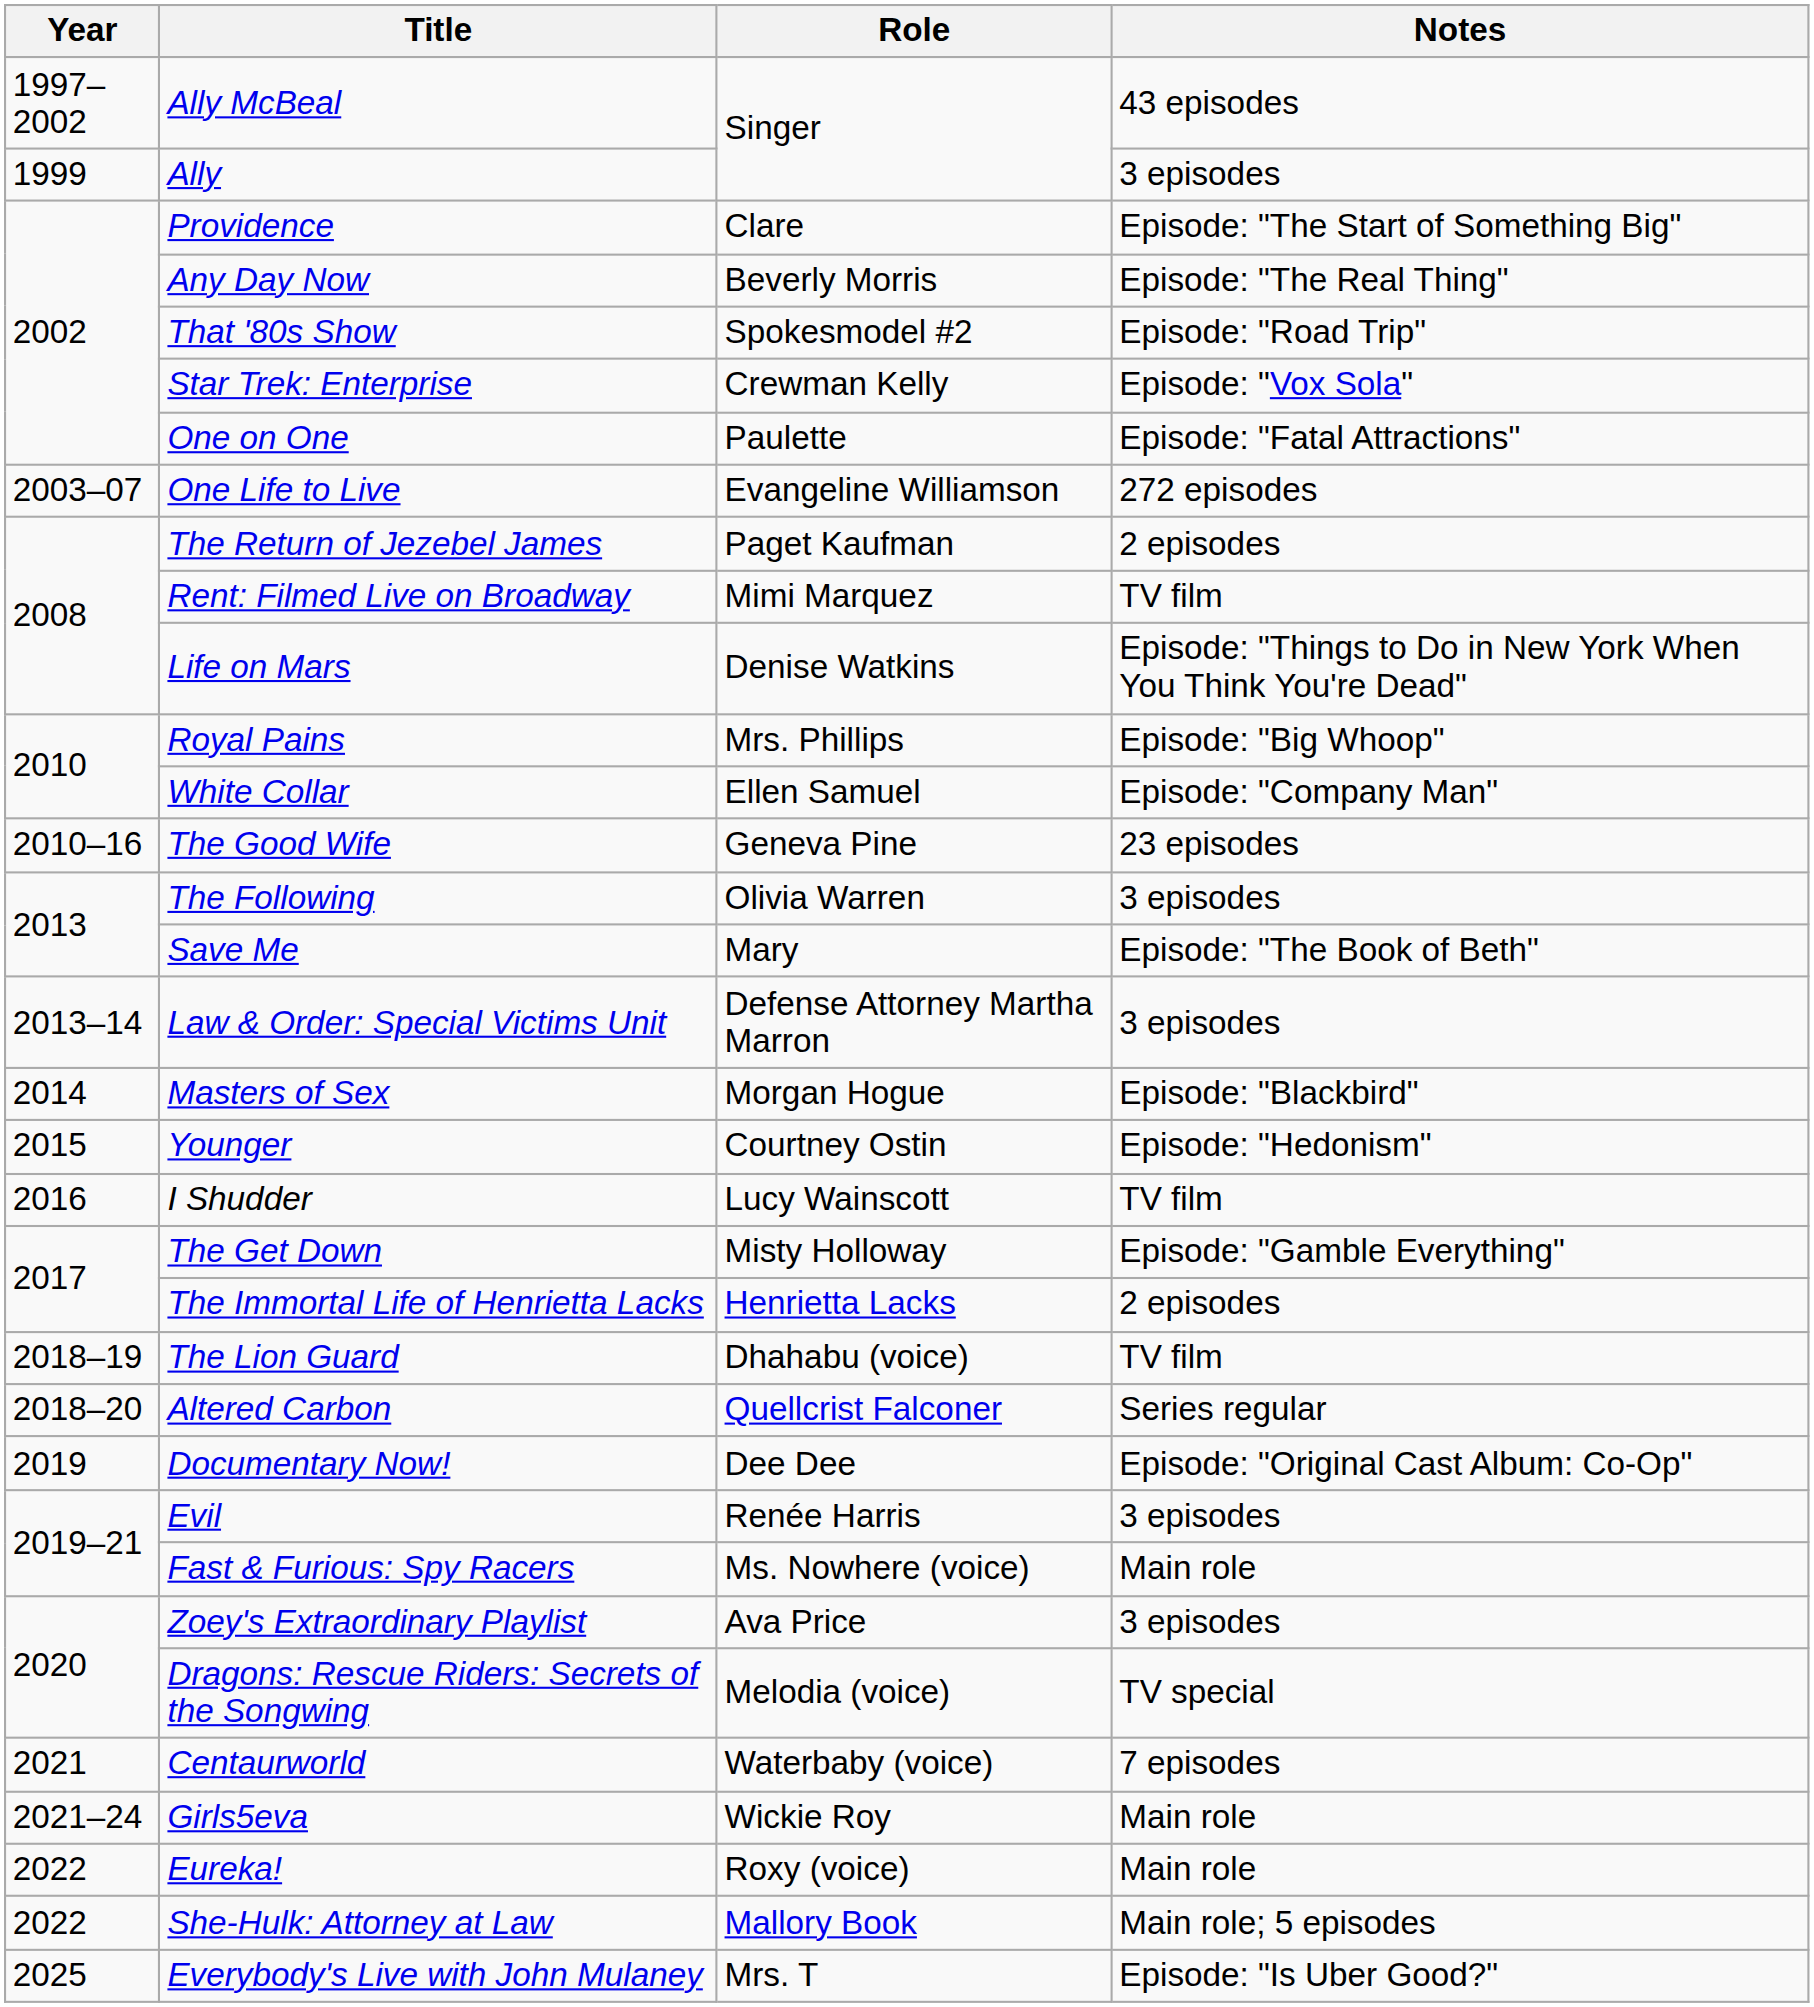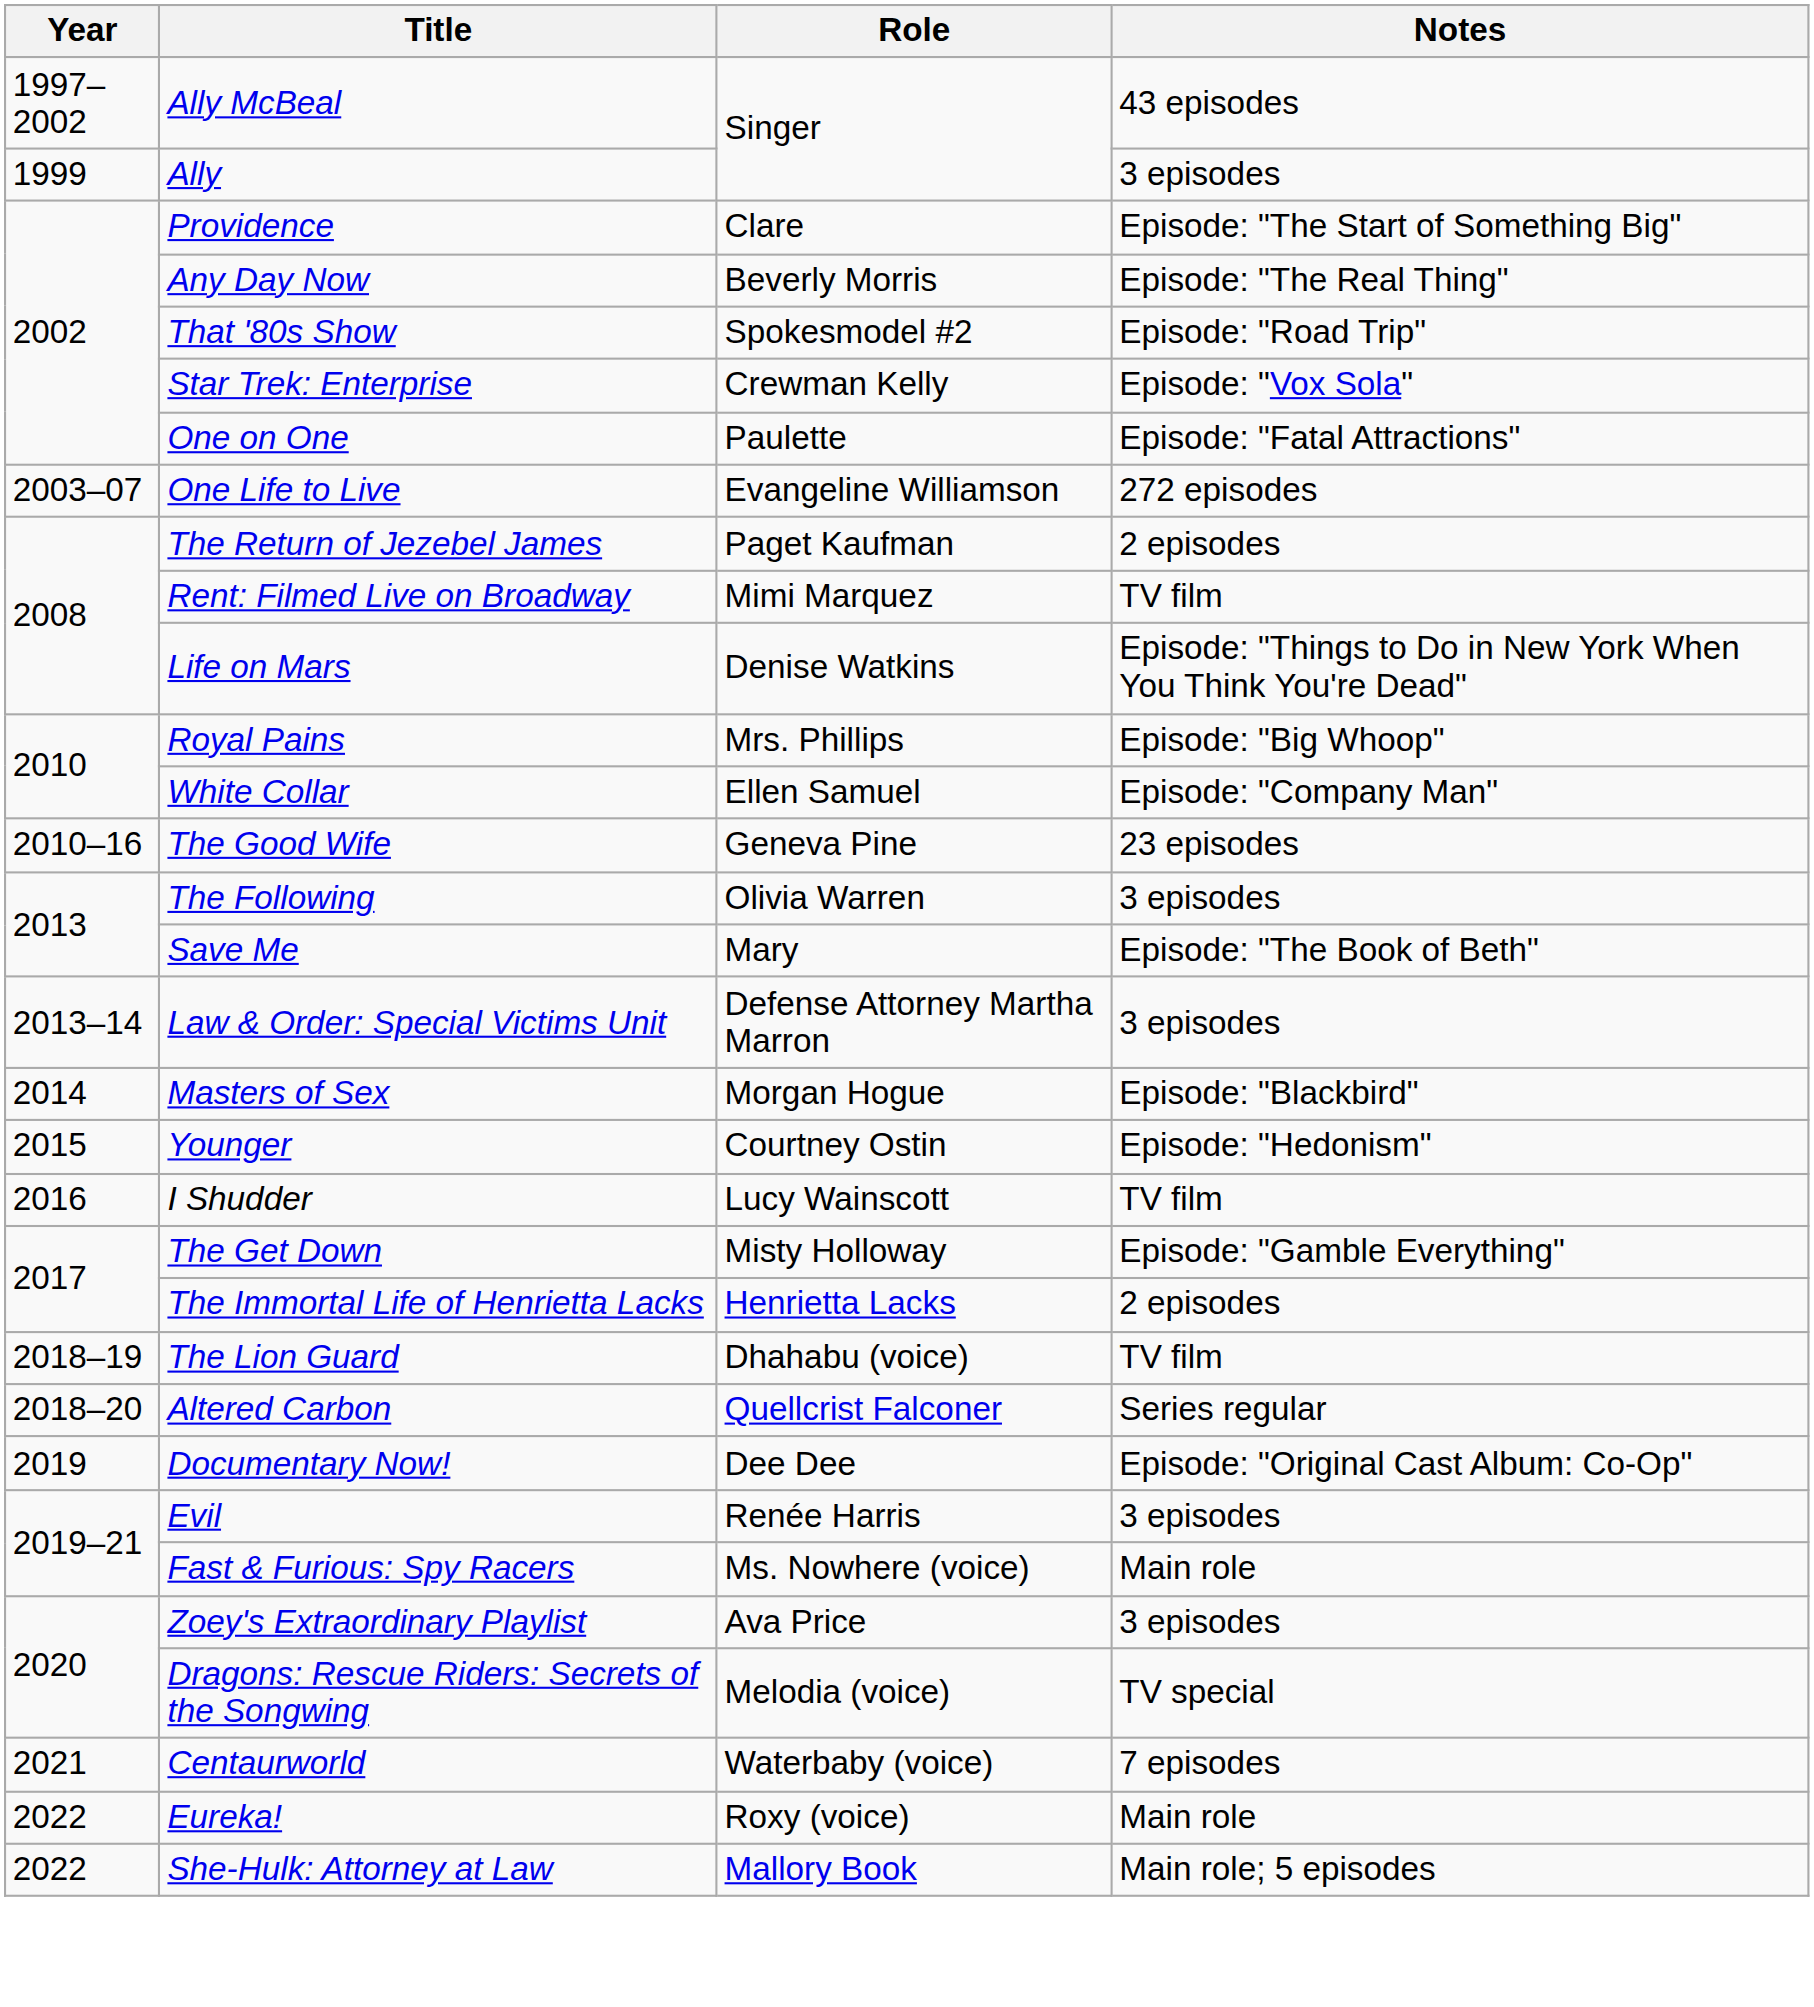 <table class="wikitable sortable">
 <tr>
 <th>Year</th>
 <th>Title</th>
 <th>Role</th>
 <th class="unsortable">Notes</th>
 </tr>
 <tr>
 <td>1997–2002</td>
 <td><em><a href='#'>Ally McBeal</a></em></td>
 <td rowspan="2">Singer</td>
 <td>43 episodes</td>
 </tr>
 <tr>
 <td>1999</td>
 <td><em><a href='#'>Ally</a></em></td>
 <td>3 episodes</td>
 </tr>
 <tr>
 <td rowspan=5>2002</td>
 <td><em><a href='#'>Providence</a></em></td>
 <td>Clare</td>
 <td>Episode: "The Start of Something Big"</td>
 </tr>
 <tr>
 <td><em><a href='#'>Any Day Now</a></em></td>
 <td>Beverly Morris</td>
 <td>Episode: "The Real Thing"</td>
 </tr>
 <tr>
 <td><em><a href='#'>That '80s Show</a></em></td>
 <td>Spokesmodel #2</td>
 <td>Episode: "Road Trip"</td>
 </tr>
 <tr>
 <td><em><a href='#'>Star Trek: Enterprise</a></em></td>
 <td>Crewman Kelly</td>
 <td>Episode: "<a href='#'>Vox Sola</a>"</td>
 </tr>
 <tr>
 <td><em><a href='#'>One on One</a></em></td>
 <td>Paulette</td>
 <td>Episode: "Fatal Attractions"</td>
 </tr>
 <tr>
 <td>2003–07</td>
 <td><em><a href='#'>One Life to Live</a></em></td>
 <td>Evangeline Williamson</td>
 <td>272 episodes</td>
 </tr>
 <tr>
 <td rowspan=3>2008</td>
 <td><em><a href='#'>The Return of Jezebel James</a></em></td>
 <td>Paget Kaufman</td>
 <td>2 episodes</td>
 </tr>
 <tr>
 <td><em><a href='#'>Rent: Filmed Live on Broadway</a></em></td>
 <td>Mimi Marquez</td>
 <td>TV film</td>
 </tr>
 <tr>
 <td><em><a href='#'>Life on Mars</a></em></td>
 <td>Denise Watkins</td>
 <td>Episode: "Things to Do in New York When You Think You're Dead"</td>
 </tr>
 <tr>
 <td rowspan=2>2010</td>
 <td><em><a href='#'>Royal Pains</a></em></td>
 <td>Mrs. Phillips</td>
 <td>Episode: "Big Whoop"</td>
 </tr>
 <tr>
 <td><em><a href='#'>White Collar</a></em></td>
 <td>Ellen Samuel</td>
 <td>Episode: "Company Man"</td>
 </tr>
 <tr>
 <td>2010–16</td>
 <td><em><a href='#'>The Good Wife</a></em></td>
 <td>Geneva Pine</td>
 <td>23 episodes</td>
 </tr>
 <tr>
 <td rowspan=2>2013</td>
 <td><em><a href='#'>The Following</a></em></td>
 <td>Olivia Warren</td>
 <td>3 episodes</td>
 </tr>
 <tr>
 <td><em><a href='#'>Save Me</a></em></td>
 <td>Mary</td>
 <td>Episode: "The Book of Beth"</td>
 </tr>
 <tr>
 <td>2013–14</td>
 <td><em><a href='#'>Law & Order: Special Victims Unit</a></em></td>
 <td>Defense Attorney Martha Marron</td>
 <td>3 episodes</td>
 </tr>
 <tr>
 <td>2014</td>
 <td><em><a href='#'>Masters of Sex</a></em></td>
 <td>Morgan Hogue</td>
 <td>Episode: "Blackbird"</td>
 </tr>
 <tr>
 <td>2015</td>
 <td><em><a href='#'>Younger</a></em></td>
 <td>Courtney Ostin</td>
 <td>Episode: "Hedonism"</td>
 </tr>
 <tr>
 <td>2016</td>
 <td><em>I Shudder</em></td>
 <td>Lucy Wainscott</td>
 <td>TV film</td>
 </tr>
 <tr>
 <td rowspan=2>2017</td>
 <td><em><a href='#'>The Get Down</a></em></td>
 <td>Misty Holloway</td>
 <td>Episode: "Gamble Everything"</td>
 </tr>
 <tr>
 <td><em><a href='#'>The Immortal Life of Henrietta Lacks</a></em></td>
 <td><a href='#'>Henrietta Lacks</a></td>
 <td>2 episodes</td>
 </tr>
 <tr>
 <td>2018–19</td>
 <td><em><a href='#'>The Lion Guard</a></em></td>
 <td>Dhahabu (voice)</td>
 <td>TV film</td>
 </tr>
 <tr>
 <td>2018–20</td>
 <td><em><a href='#'>Altered Carbon</a></em></td>
 <td><a href='#'>Quellcrist Falconer</a></td>
 <td>Series regular</td>
 </tr>
 <tr>
 <td>2019</td>
 <td><em><a href='#'>Documentary Now!</a></em></td>
 <td>Dee Dee</td>
 <td>Episode: "Original Cast Album: Co-Op"</td>
 </tr>
 <tr>
 <td rowspan=2>2019–21</td>
 <td><a href='#'><em>Evil</em></a></td>
 <td>Renée Harris</td>
 <td>3 episodes</td>
 </tr>
 <tr>
 <td><em><a href='#'>Fast & Furious: Spy Racers</a></em></td>
 <td>Ms. Nowhere (voice)</td>
 <td>Main role</td>
 </tr>
 <tr>
 <td rowspan=2>2020</td>
 <td><em><a href='#'>Zoey's Extraordinary Playlist</a></em></td>
 <td>Ava Price</td>
 <td>3 episodes</td>
 </tr>
 <tr>
 <td><em><a href='#'>Dragons: Rescue Riders: Secrets of the Songwing</a></em></td>
 <td>Melodia (voice)</td>
 <td>TV special</td>
 </tr>
 <tr>
 <td>2021</td>
 <td><em><a href='#'>Centaurworld</a></em></td>
 <td>Waterbaby (voice)</td>
 <td>7 episodes</td>
 </tr>
 <tr>
-<td>2021–24</td>
-<td><em><a href='#'>Girls5eva</a></em></td>
-<td>Wickie Roy</td>
-<td>Main role</td>
-</tr>
-<tr>
 <td>2022</td>
 <td><em><a href='#'>Eureka!</a></em></td>
 <td>Roxy (voice)</td>
 <td>Main role</td>
 </tr>
 <tr>
 <td>2022</td>
 <td><em><a href='#'>She-Hulk: Attorney at Law</a></em></td>
 <td><a href='#'>Mallory Book</a></td>
 <td>Main role; 5 episodes</td>
 </tr>
-<tr>
-<td>2025</td>
-<td><em><a href='#'>Everybody's Live with John Mulaney</a></em></td>
-<td>Mrs. T</td>
-<td>Episode: "Is Uber Good?"</td>
-</tr>
 </table>
